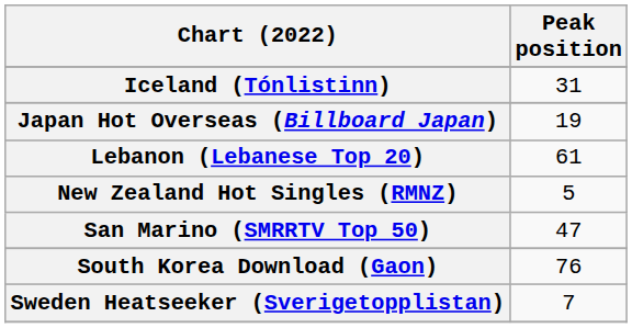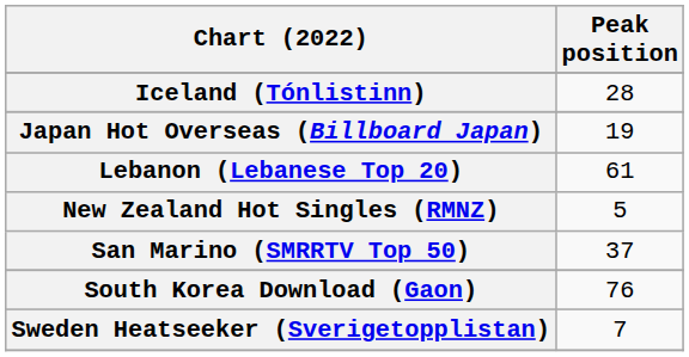 <table class="wikitable sortable plainrowheaders" style="text-align:center">
 <tr>
 <th scope="col">Chart (2022)</th>
 <th scope="col">Peak<br>position</th>
 </tr>
 <tr>
 </tr>
 <tr>
 </tr>
 <tr>
 </tr>
 <tr>
 </tr>
 <tr>
 </tr>
 <tr>
 <th scope="row">Iceland (<a href='#'>Tónlistinn</a>)</th>
-<td>31</td>
+<td>28</td>
 </tr>
 <tr>
 </tr>
 <tr>
 <th scope="row">Japan Hot Overseas (<em><a href='#'>Billboard Japan</a></em>)</th>
 <td>19</td>
 </tr>
 <tr>
 <th scope="row">Lebanon (<a href='#'>Lebanese Top 20</a>)</th>
 <td>61</td>
 </tr>
 <tr>
 <th scope="row">New Zealand Hot Singles (<a href='#'>RMNZ</a>)</th>
 <td>5</td>
 </tr>
 <tr>
 <th scope="row">San Marino (<a href='#'>SMRRTV Top 50</a>)</th>
-<td>47</td>
+<td>37</td>
 </tr>
 <tr>
 </tr>
 <tr>
 <th scope="row">South Korea Download (<a href='#'>Gaon</a>)</th>
 <td>76</td>
 </tr>
 <tr>
 <th scope="row">Sweden Heatseeker (<a href='#'>Sverigetopplistan</a>)</th>
 <td>7</td>
 </tr>
 <tr>
 </tr>
 <tr>
 </tr>
 <tr>
 </tr>
 <tr>
 </tr>
 <tr>
 </tr>
 <tr>
 </tr>
 </table>
